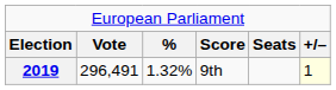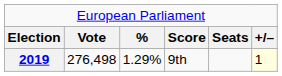 <table class="wikitable" style="font-size:97%; text-align:left;">
 <tr>
 <td colspan="6" align="center"><a href='#'>European Parliament</a></td>
 </tr>
 <tr>
 <th>Election</th>
 <th>Vote</th>
 <th>%</th>
 <th>Score</th>
 <th>Seats</th>
 <th>+/–</th>
 </tr>
 <tr>
 <th><a href='#'>2019</a></th>
-<td>296,491</td>
-<td>1.32%</td>
+<td>276,498</td>
+<td>1.29%</td>
 <td>9th</td>
 <td></td>
 <td style="background: lightyellow;">1</td>
 </tr>
 </table>
